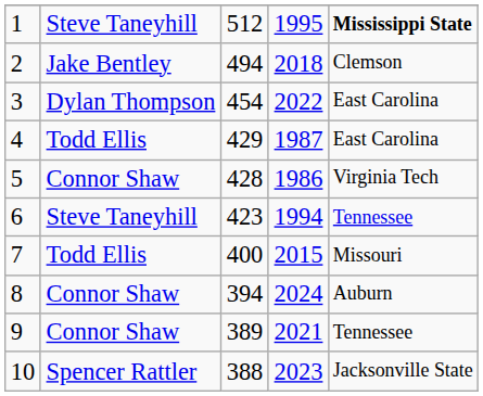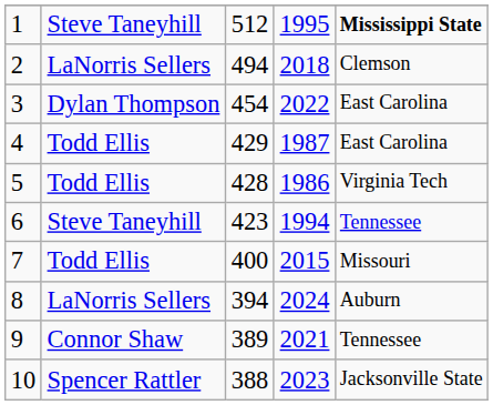 <table class="wikitable">
 <tr>
 </tr>
 <tr>
 <td>1</td>
 <td><a href='#'>Steve Taneyhill</a></td>
 <td><abbr>512</abbr></td>
 <td><a href='#'>1995</a></td>
 <td style="font-size:80%;"><strong>Mississippi State</strong></td>
 </tr>
 <tr>
 <td>2</td>
-<td><a href='#'>Jake Bentley</a></td>
+<td><a href='#'>LaNorris Sellers</a></td>
 <td><abbr>494</abbr></td>
 <td><a href='#'>2018</a></td>
 <td style="font-size:80%;">Clemson</td>
 </tr>
 <tr>
 <td>3</td>
 <td><a href='#'>Dylan Thompson</a></td>
 <td><abbr>454</abbr></td>
 <td><a href='#'>2022</a></td>
 <td style="font-size:80%;">East Carolina</td>
 </tr>
 <tr>
 <td>4</td>
 <td><a href='#'>Todd Ellis</a></td>
 <td><abbr>429</abbr></td>
 <td><a href='#'>1987</a></td>
 <td style="font-size:80%;">East Carolina</td>
 </tr>
 <tr>
 <td>5</td>
-<td><a href='#'>Connor Shaw</a></td>
+<td><a href='#'>Todd Ellis</a></td>
 <td><abbr>428</abbr></td>
 <td><a href='#'>1986</a></td>
 <td style="font-size:80%;">Virginia Tech</td>
 </tr>
 <tr>
 <td>6</td>
 <td><a href='#'>Steve Taneyhill</a></td>
 <td><abbr>423</abbr></td>
 <td><a href='#'>1994</a></td>
 <td style="font-size:80%;"><a href='#'>Tennessee</a></td>
 </tr>
 <tr>
 <td>7</td>
 <td><a href='#'>Todd Ellis</a></td>
 <td><abbr>400</abbr></td>
 <td><a href='#'>2015</a></td>
 <td style="font-size:80%;">Missouri</td>
 </tr>
 <tr>
 <td>8</td>
-<td><a href='#'>Connor Shaw</a></td>
+<td><a href='#'>LaNorris Sellers</a></td>
 <td><abbr>394</abbr></td>
 <td><a href='#'>2024</a></td>
 <td style="font-size:80%;">Auburn</td>
 </tr>
 <tr>
 <td>9</td>
 <td><a href='#'>Connor Shaw</a></td>
 <td><abbr>389</abbr></td>
 <td><a href='#'>2021</a></td>
 <td style="font-size:80%;">Tennessee</td>
 </tr>
 <tr>
 <td>10</td>
 <td><a href='#'>Spencer Rattler</a></td>
 <td><abbr>388</abbr></td>
 <td><a href='#'>2023</a></td>
 <td style="font-size:80%;">Jacksonville State</td>
 </tr>
 </table>
